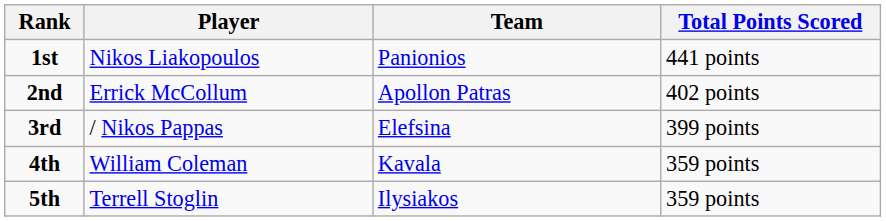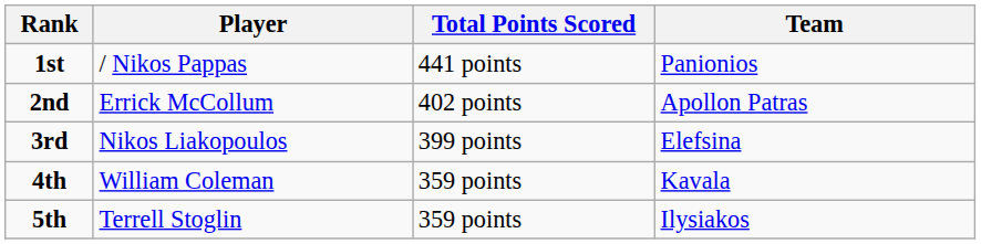 <table class="wikitable sortable">
 <tr>
 <th style="width:50px;">Rank</th>
 <th style="width:200px;">Player</th>
+<th style="width:150px;"><a href='#'>Total Points Scored</a></th>
 <th style="width:200px;">Team</th>
-<th style="width:150px;"><a href='#'>Total Points Scored</a></th>
 </tr>
 <tr>
 <td style="text-align:center;"><strong>1st</strong></td>
-<td> <a href='#'>Nikos Liakopoulos</a></td>
+<td>/ <a href='#'>Nikos Pappas</a></td>
+<td>441 points</td>
 <td><a href='#'>Panionios</a></td>
-<td>441 points</td>
 </tr>
 <tr>
 <td style="text-align:center;"><strong>2nd</strong></td>
 <td> <a href='#'>Errick McCollum</a></td>
+<td>402 points</td>
 <td><a href='#'>Apollon Patras</a></td>
-<td>402 points</td>
 </tr>
 <tr>
 <td style="text-align:center;"><strong>3rd</strong></td>
-<td>/ <a href='#'>Nikos Pappas</a></td>
+<td> <a href='#'>Nikos Liakopoulos</a></td>
+<td>399 points</td>
 <td><a href='#'>Elefsina</a></td>
-<td>399 points</td>
 </tr>
 <tr>
 <td style="text-align:center;"><strong>4th</strong></td>
 <td> <a href='#'>William Coleman</a></td>
+<td>359 points</td>
 <td><a href='#'>Kavala</a></td>
-<td>359 points</td>
 </tr>
 <tr>
 <td style="text-align:center;"><strong>5th</strong></td>
 <td> <a href='#'>Terrell Stoglin</a></td>
+<td>359 points</td>
 <td><a href='#'>Ilysiakos</a></td>
-<td>359 points</td>
 </tr>
 </table>
